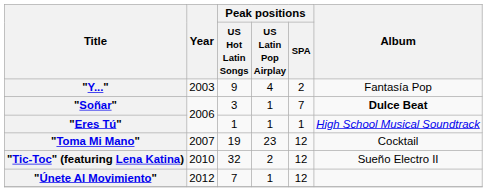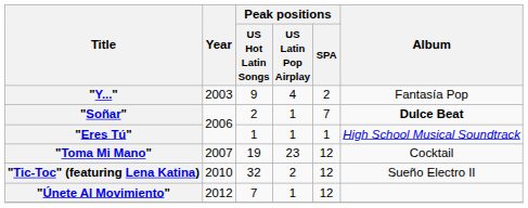 <table class="wikitable plainrowheaders" style="text-align:center;">
 <tr>
 <th rowspan="2">Title</th>
 <th rowspan="2">Year</th>
 <th colspan="3">Peak positions</th>
 <th rowspan="2">Album</th>
 </tr>
 <tr>
 <th width="28"><small>US Hot Latin Songs</small></th>
 <th width="28"><small>US Latin Pop Airplay</small></th>
 <th width="28"><small>SPA</small></th>
 </tr>
 <tr>
 <th scope="row">"<a href='#'>Y...</a>"</th>
 <td rowspan="1">2003</td>
 <td>9</td>
 <td>4</td>
 <td>2</td>
 <td rowspan="1">Fantasía Pop</td>
 </tr>
 <tr>
 <th scope="row">"<a href='#'>Soñar</a>"</th>
 <td rowspan="2">2006</td>
-<td>3</td>
+<td>2</td>
 <td>1</td>
 <td>7</td>
 <td rowspan="1"><strong>Dulce Beat</strong></td>
 </tr>
 <tr>
 <th scope="row">"<a href='#'>Eres Tú</a>"</th>
 <td>1</td>
 <td>1</td>
 <td>1</td>
 <td align="left"><em><a href='#'>High School Musical Soundtrack</a></em></td>
 </tr>
 <tr>
 <th scope="row">"<a href='#'>Toma Mi Mano</a>"</th>
 <td rowspan="1">2007</td>
 <td>19</td>
 <td>23</td>
 <td>12</td>
 <td rowspan="1">Cocktail</td>
 </tr>
 <tr>
 <th scope="row">"<a href='#'>Tic-Toc</a>" (featuring <a href='#'>Lena Katina</a>)</th>
 <td rowspan="1">2010</td>
 <td>32</td>
 <td>2</td>
 <td>12</td>
 <td rowspan="1">Sueño Electro II</td>
 </tr>
 <tr>
 <th scope="row">"<a href='#'>Únete Al Movimiento</a>"</th>
 <td rowspan="1">2012</td>
 <td>7</td>
 <td>1</td>
 <td>12</td>
 <td></td>
 </tr>
 <tr>
 </tr>
 </table>
